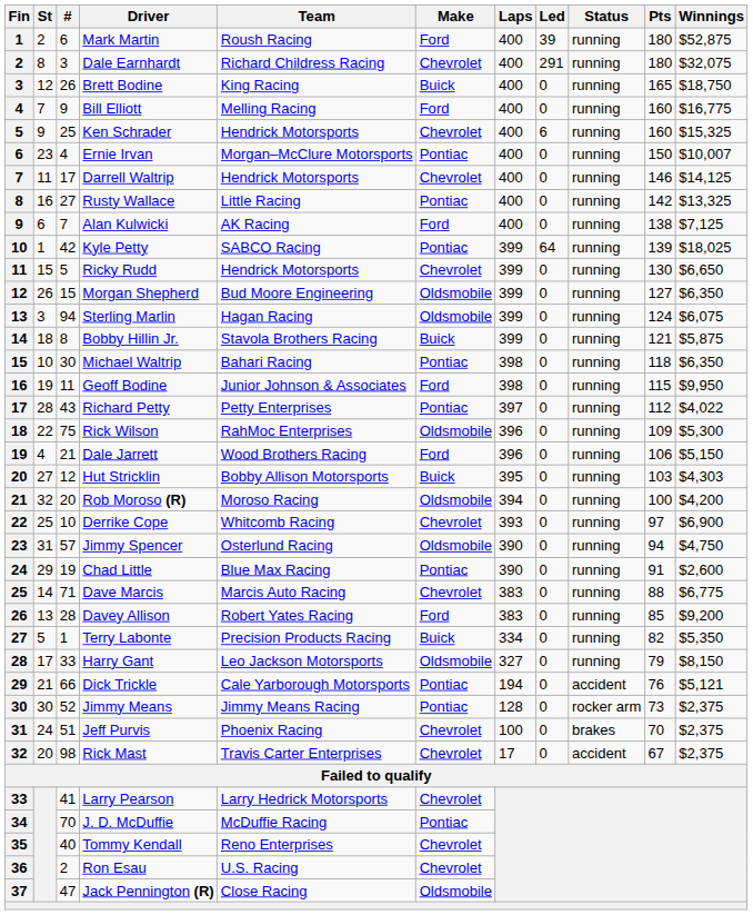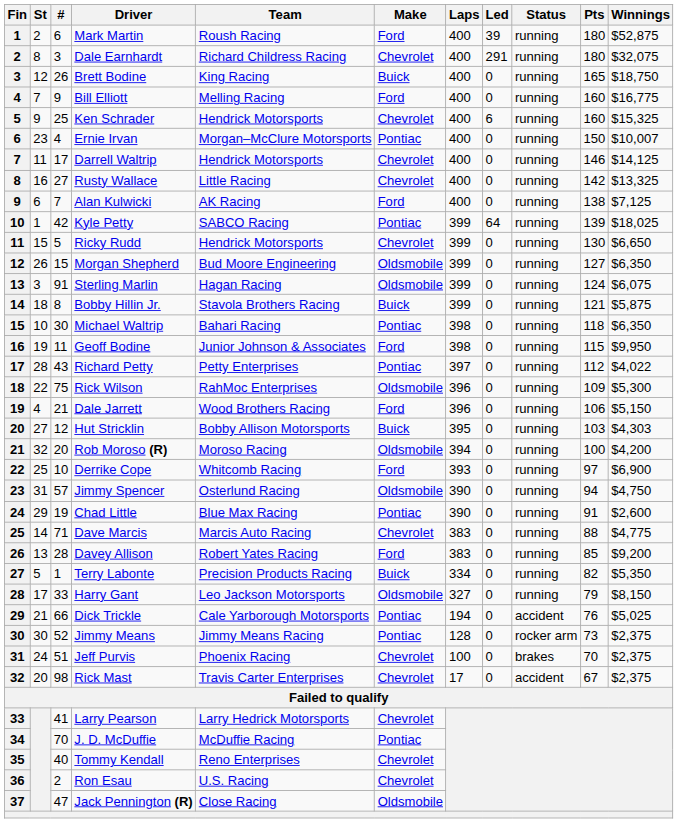 <table class="wikitable" style="font-size:95%">
 <tr>
 <th>Fin</th>
 <th>St</th>
 <th>#</th>
 <th>Driver</th>
 <th>Team</th>
 <th>Make</th>
 <th>Laps</th>
 <th>Led</th>
 <th>Status</th>
 <th>Pts</th>
 <th>Winnings</th>
 </tr>
 <tr>
 <th>1</th>
 <td>2</td>
 <td>6</td>
 <td><a href='#'>Mark Martin</a></td>
 <td><a href='#'>Roush Racing</a></td>
 <td><a href='#'>Ford</a></td>
 <td>400</td>
 <td>39</td>
 <td>running</td>
 <td>180</td>
 <td>$52,875</td>
 </tr>
 <tr>
 <th>2</th>
 <td>8</td>
 <td>3</td>
 <td><a href='#'>Dale Earnhardt</a></td>
 <td><a href='#'>Richard Childress Racing</a></td>
 <td><a href='#'>Chevrolet</a></td>
 <td>400</td>
 <td>291</td>
 <td>running</td>
 <td>180</td>
 <td>$32,075</td>
 </tr>
 <tr>
 <th>3</th>
 <td>12</td>
 <td>26</td>
 <td><a href='#'>Brett Bodine</a></td>
 <td><a href='#'>King Racing</a></td>
 <td><a href='#'>Buick</a></td>
 <td>400</td>
 <td>0</td>
 <td>running</td>
 <td>165</td>
 <td>$18,750</td>
 </tr>
 <tr>
 <th>4</th>
 <td>7</td>
 <td>9</td>
 <td><a href='#'>Bill Elliott</a></td>
 <td><a href='#'>Melling Racing</a></td>
 <td><a href='#'>Ford</a></td>
 <td>400</td>
 <td>0</td>
 <td>running</td>
 <td>160</td>
 <td>$16,775</td>
 </tr>
 <tr>
 <th>5</th>
 <td>9</td>
 <td>25</td>
 <td><a href='#'>Ken Schrader</a></td>
 <td><a href='#'>Hendrick Motorsports</a></td>
 <td><a href='#'>Chevrolet</a></td>
 <td>400</td>
 <td>6</td>
 <td>running</td>
 <td>160</td>
 <td>$15,325</td>
 </tr>
 <tr>
 <th>6</th>
 <td>23</td>
 <td>4</td>
 <td><a href='#'>Ernie Irvan</a></td>
 <td><a href='#'>Morgan–McClure Motorsports</a></td>
 <td><a href='#'>Pontiac</a></td>
 <td>400</td>
 <td>0</td>
 <td>running</td>
 <td>150</td>
 <td>$10,007</td>
 </tr>
 <tr>
 <th>7</th>
 <td>11</td>
 <td>17</td>
 <td><a href='#'>Darrell Waltrip</a></td>
 <td><a href='#'>Hendrick Motorsports</a></td>
 <td><a href='#'>Chevrolet</a></td>
 <td>400</td>
 <td>0</td>
 <td>running</td>
 <td>146</td>
 <td>$14,125</td>
 </tr>
 <tr>
 <th>8</th>
 <td>16</td>
 <td>27</td>
 <td><a href='#'>Rusty Wallace</a></td>
 <td><a href='#'>Little Racing</a></td>
-<td><a href='#'>Pontiac</a></td>
+<td><a href='#'>Chevrolet</a></td>
 <td>400</td>
 <td>0</td>
 <td>running</td>
 <td>142</td>
 <td>$13,325</td>
 </tr>
 <tr>
 <th>9</th>
 <td>6</td>
 <td>7</td>
 <td><a href='#'>Alan Kulwicki</a></td>
 <td><a href='#'>AK Racing</a></td>
 <td><a href='#'>Ford</a></td>
 <td>400</td>
 <td>0</td>
 <td>running</td>
 <td>138</td>
 <td>$7,125</td>
 </tr>
 <tr>
 <th>10</th>
 <td>1</td>
 <td>42</td>
 <td><a href='#'>Kyle Petty</a></td>
 <td><a href='#'>SABCO Racing</a></td>
 <td><a href='#'>Pontiac</a></td>
 <td>399</td>
 <td>64</td>
 <td>running</td>
 <td>139</td>
 <td>$18,025</td>
 </tr>
 <tr>
 <th>11</th>
 <td>15</td>
 <td>5</td>
 <td><a href='#'>Ricky Rudd</a></td>
 <td><a href='#'>Hendrick Motorsports</a></td>
 <td><a href='#'>Chevrolet</a></td>
 <td>399</td>
 <td>0</td>
 <td>running</td>
 <td>130</td>
 <td>$6,650</td>
 </tr>
 <tr>
 <th>12</th>
 <td>26</td>
 <td>15</td>
 <td><a href='#'>Morgan Shepherd</a></td>
 <td><a href='#'>Bud Moore Engineering</a></td>
 <td><a href='#'>Oldsmobile</a></td>
 <td>399</td>
 <td>0</td>
 <td>running</td>
 <td>127</td>
 <td>$6,350</td>
 </tr>
 <tr>
 <th>13</th>
 <td>3</td>
-<td>94</td>
+<td>91</td>
 <td><a href='#'>Sterling Marlin</a></td>
 <td><a href='#'>Hagan Racing</a></td>
 <td><a href='#'>Oldsmobile</a></td>
 <td>399</td>
 <td>0</td>
 <td>running</td>
 <td>124</td>
 <td>$6,075</td>
 </tr>
 <tr>
 <th>14</th>
 <td>18</td>
 <td>8</td>
 <td><a href='#'>Bobby Hillin Jr.</a></td>
 <td><a href='#'>Stavola Brothers Racing</a></td>
 <td><a href='#'>Buick</a></td>
 <td>399</td>
 <td>0</td>
 <td>running</td>
 <td>121</td>
 <td>$5,875</td>
 </tr>
 <tr>
 <th>15</th>
 <td>10</td>
 <td>30</td>
 <td><a href='#'>Michael Waltrip</a></td>
 <td><a href='#'>Bahari Racing</a></td>
 <td><a href='#'>Pontiac</a></td>
 <td>398</td>
 <td>0</td>
 <td>running</td>
 <td>118</td>
 <td>$6,350</td>
 </tr>
 <tr>
 <th>16</th>
 <td>19</td>
 <td>11</td>
 <td><a href='#'>Geoff Bodine</a></td>
 <td><a href='#'>Junior Johnson & Associates</a></td>
 <td><a href='#'>Ford</a></td>
 <td>398</td>
 <td>0</td>
 <td>running</td>
 <td>115</td>
 <td>$9,950</td>
 </tr>
 <tr>
 <th>17</th>
 <td>28</td>
 <td>43</td>
 <td><a href='#'>Richard Petty</a></td>
 <td><a href='#'>Petty Enterprises</a></td>
 <td><a href='#'>Pontiac</a></td>
 <td>397</td>
 <td>0</td>
 <td>running</td>
 <td>112</td>
 <td>$4,022</td>
 </tr>
 <tr>
 <th>18</th>
 <td>22</td>
 <td>75</td>
 <td><a href='#'>Rick Wilson</a></td>
 <td><a href='#'>RahMoc Enterprises</a></td>
 <td><a href='#'>Oldsmobile</a></td>
 <td>396</td>
 <td>0</td>
 <td>running</td>
 <td>109</td>
 <td>$5,300</td>
 </tr>
 <tr>
 <th>19</th>
 <td>4</td>
 <td>21</td>
 <td><a href='#'>Dale Jarrett</a></td>
 <td><a href='#'>Wood Brothers Racing</a></td>
 <td><a href='#'>Ford</a></td>
 <td>396</td>
 <td>0</td>
 <td>running</td>
 <td>106</td>
 <td>$5,150</td>
 </tr>
 <tr>
 <th>20</th>
 <td>27</td>
 <td>12</td>
 <td><a href='#'>Hut Stricklin</a></td>
 <td><a href='#'>Bobby Allison Motorsports</a></td>
 <td><a href='#'>Buick</a></td>
 <td>395</td>
 <td>0</td>
 <td>running</td>
 <td>103</td>
 <td>$4,303</td>
 </tr>
 <tr>
 <th>21</th>
 <td>32</td>
 <td>20</td>
 <td><a href='#'>Rob Moroso</a> <strong>(R)</strong></td>
 <td><a href='#'>Moroso Racing</a></td>
 <td><a href='#'>Oldsmobile</a></td>
 <td>394</td>
 <td>0</td>
 <td>running</td>
 <td>100</td>
 <td>$4,200</td>
 </tr>
 <tr>
 <th>22</th>
 <td>25</td>
 <td>10</td>
 <td><a href='#'>Derrike Cope</a></td>
 <td><a href='#'>Whitcomb Racing</a></td>
-<td><a href='#'>Chevrolet</a></td>
+<td><a href='#'>Ford</a></td>
 <td>393</td>
 <td>0</td>
 <td>running</td>
 <td>97</td>
 <td>$6,900</td>
 </tr>
 <tr>
 <th>23</th>
 <td>31</td>
 <td>57</td>
 <td><a href='#'>Jimmy Spencer</a></td>
 <td><a href='#'>Osterlund Racing</a></td>
 <td><a href='#'>Oldsmobile</a></td>
 <td>390</td>
 <td>0</td>
 <td>running</td>
 <td>94</td>
 <td>$4,750</td>
 </tr>
 <tr>
 <th>24</th>
 <td>29</td>
 <td>19</td>
 <td><a href='#'>Chad Little</a></td>
 <td><a href='#'>Blue Max Racing</a></td>
 <td><a href='#'>Pontiac</a></td>
 <td>390</td>
 <td>0</td>
 <td>running</td>
 <td>91</td>
 <td>$2,600</td>
 </tr>
 <tr>
 <th>25</th>
 <td>14</td>
 <td>71</td>
 <td><a href='#'>Dave Marcis</a></td>
 <td><a href='#'>Marcis Auto Racing</a></td>
 <td><a href='#'>Chevrolet</a></td>
 <td>383</td>
 <td>0</td>
 <td>running</td>
 <td>88</td>
-<td>$6,775</td>
+<td>$4,775</td>
 </tr>
 <tr>
 <th>26</th>
 <td>13</td>
 <td>28</td>
 <td><a href='#'>Davey Allison</a></td>
 <td><a href='#'>Robert Yates Racing</a></td>
 <td><a href='#'>Ford</a></td>
 <td>383</td>
 <td>0</td>
 <td>running</td>
 <td>85</td>
 <td>$9,200</td>
 </tr>
 <tr>
 <th>27</th>
 <td>5</td>
 <td>1</td>
 <td><a href='#'>Terry Labonte</a></td>
 <td><a href='#'>Precision Products Racing</a></td>
 <td><a href='#'>Buick</a></td>
 <td>334</td>
 <td>0</td>
 <td>running</td>
 <td>82</td>
 <td>$5,350</td>
 </tr>
 <tr>
 <th>28</th>
 <td>17</td>
 <td>33</td>
 <td><a href='#'>Harry Gant</a></td>
 <td><a href='#'>Leo Jackson Motorsports</a></td>
 <td><a href='#'>Oldsmobile</a></td>
 <td>327</td>
 <td>0</td>
 <td>running</td>
 <td>79</td>
 <td>$8,150</td>
 </tr>
 <tr>
 <th>29</th>
 <td>21</td>
 <td>66</td>
 <td><a href='#'>Dick Trickle</a></td>
 <td><a href='#'>Cale Yarborough Motorsports</a></td>
 <td><a href='#'>Pontiac</a></td>
 <td>194</td>
 <td>0</td>
 <td>accident</td>
 <td>76</td>
-<td>$5,121</td>
+<td>$5,025</td>
 </tr>
 <tr>
 <th>30</th>
 <td>30</td>
 <td>52</td>
 <td><a href='#'>Jimmy Means</a></td>
 <td><a href='#'>Jimmy Means Racing</a></td>
 <td><a href='#'>Pontiac</a></td>
 <td>128</td>
 <td>0</td>
 <td>rocker arm</td>
 <td>73</td>
 <td>$2,375</td>
 </tr>
 <tr>
 <th>31</th>
 <td>24</td>
 <td>51</td>
 <td><a href='#'>Jeff Purvis</a></td>
 <td><a href='#'>Phoenix Racing</a></td>
 <td><a href='#'>Chevrolet</a></td>
 <td>100</td>
 <td>0</td>
 <td>brakes</td>
 <td>70</td>
 <td>$2,375</td>
 </tr>
 <tr>
 <th>32</th>
 <td>20</td>
 <td>98</td>
 <td><a href='#'>Rick Mast</a></td>
 <td><a href='#'>Travis Carter Enterprises</a></td>
 <td><a href='#'>Chevrolet</a></td>
 <td>17</td>
 <td>0</td>
 <td>accident</td>
 <td>67</td>
 <td>$2,375</td>
 </tr>
 <tr>
 <th colspan="11">Failed to qualify</th>
 </tr>
 <tr>
 <th>33</th>
 <th rowspan="5"></th>
 <td>41</td>
 <td><a href='#'>Larry Pearson</a></td>
 <td><a href='#'>Larry Hedrick Motorsports</a></td>
 <td><a href='#'>Chevrolet</a></td>
 <th colspan="5" rowspan="5"></th>
 </tr>
 <tr>
 <th>34</th>
 <td>70</td>
 <td><a href='#'>J. D. McDuffie</a></td>
 <td><a href='#'>McDuffie Racing</a></td>
 <td><a href='#'>Pontiac</a></td>
 </tr>
 <tr>
 <th>35</th>
 <td>40</td>
 <td><a href='#'>Tommy Kendall</a></td>
 <td><a href='#'>Reno Enterprises</a></td>
 <td><a href='#'>Chevrolet</a></td>
 </tr>
 <tr>
 <th>36</th>
 <td>2</td>
 <td><a href='#'>Ron Esau</a></td>
 <td><a href='#'>U.S. Racing</a></td>
 <td><a href='#'>Chevrolet</a></td>
 </tr>
 <tr>
 <th>37</th>
 <td>47</td>
 <td><a href='#'>Jack Pennington</a> <strong>(R)</strong></td>
 <td><a href='#'>Close Racing</a></td>
 <td><a href='#'>Oldsmobile</a></td>
 </tr>
 <tr>
 <th colspan="11"></th>
 </tr>
 </table>
